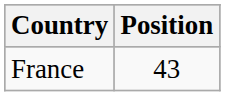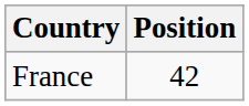 <table class="wikitable">
 <tr>
 <th>Country</th>
 <th>Position</th>
 </tr>
 <tr>
 <td>France</td>
-<td align="center">43</td>
+<td align="center">42</td>
 </tr>
 </table>
